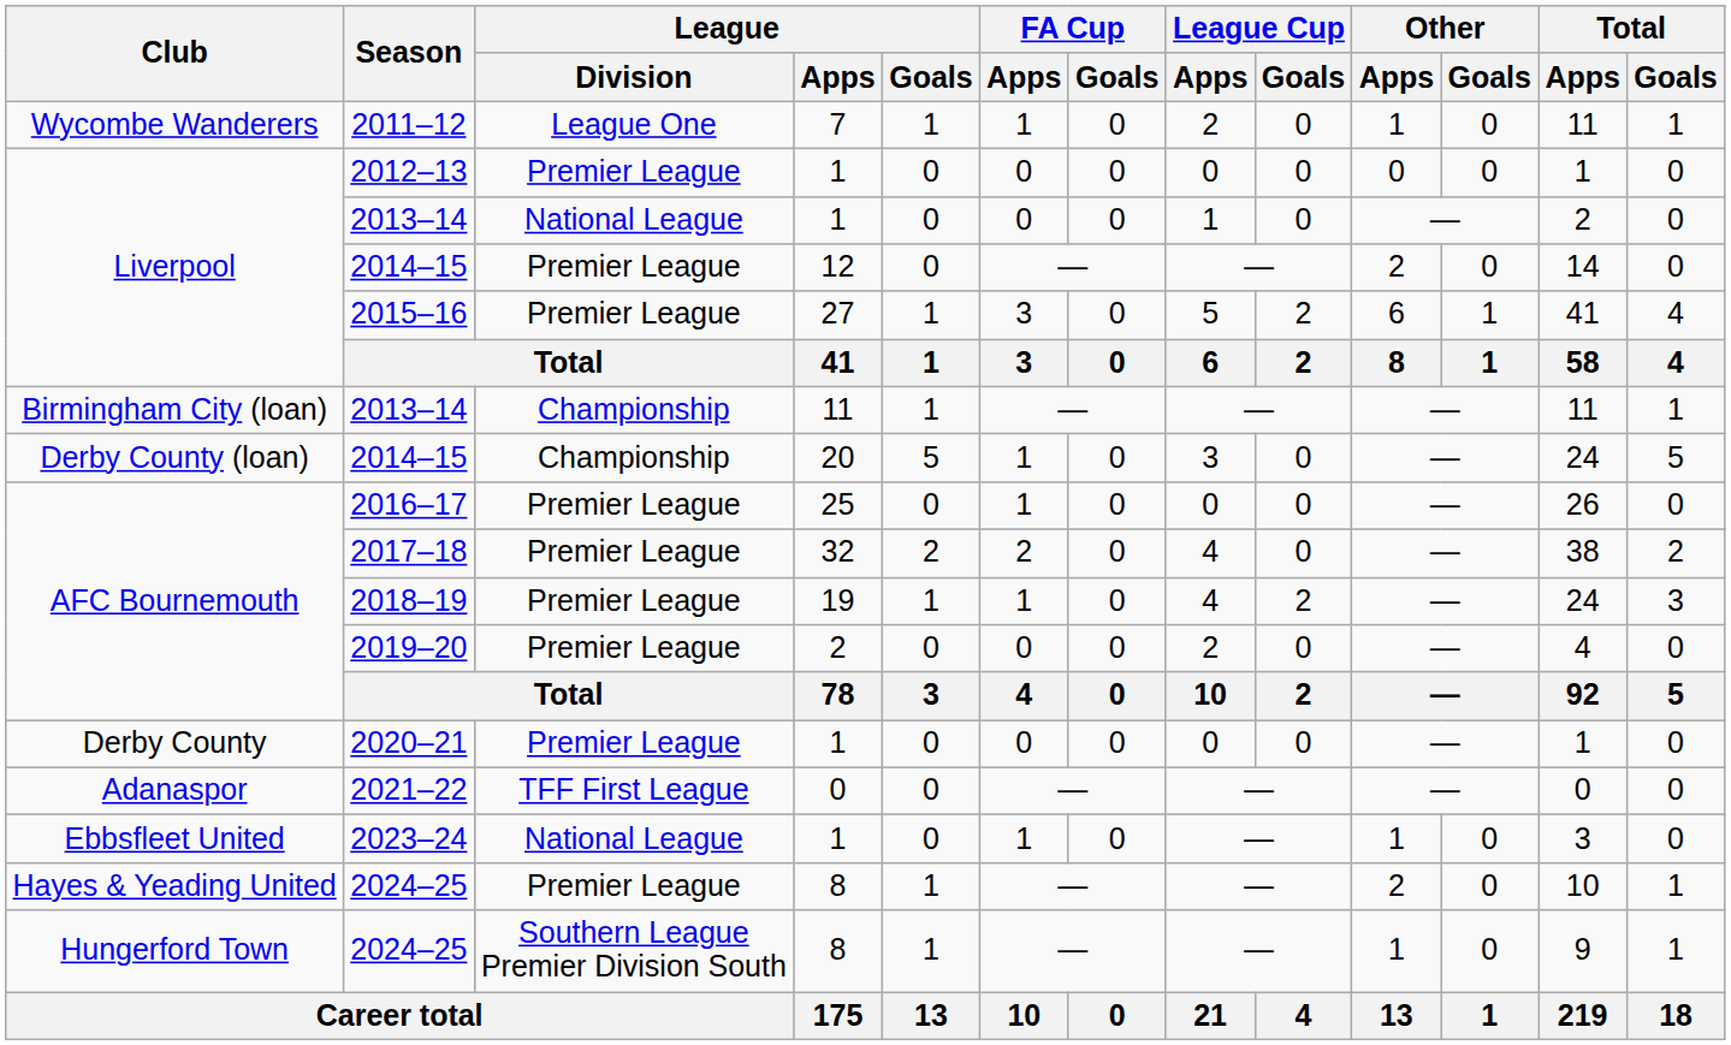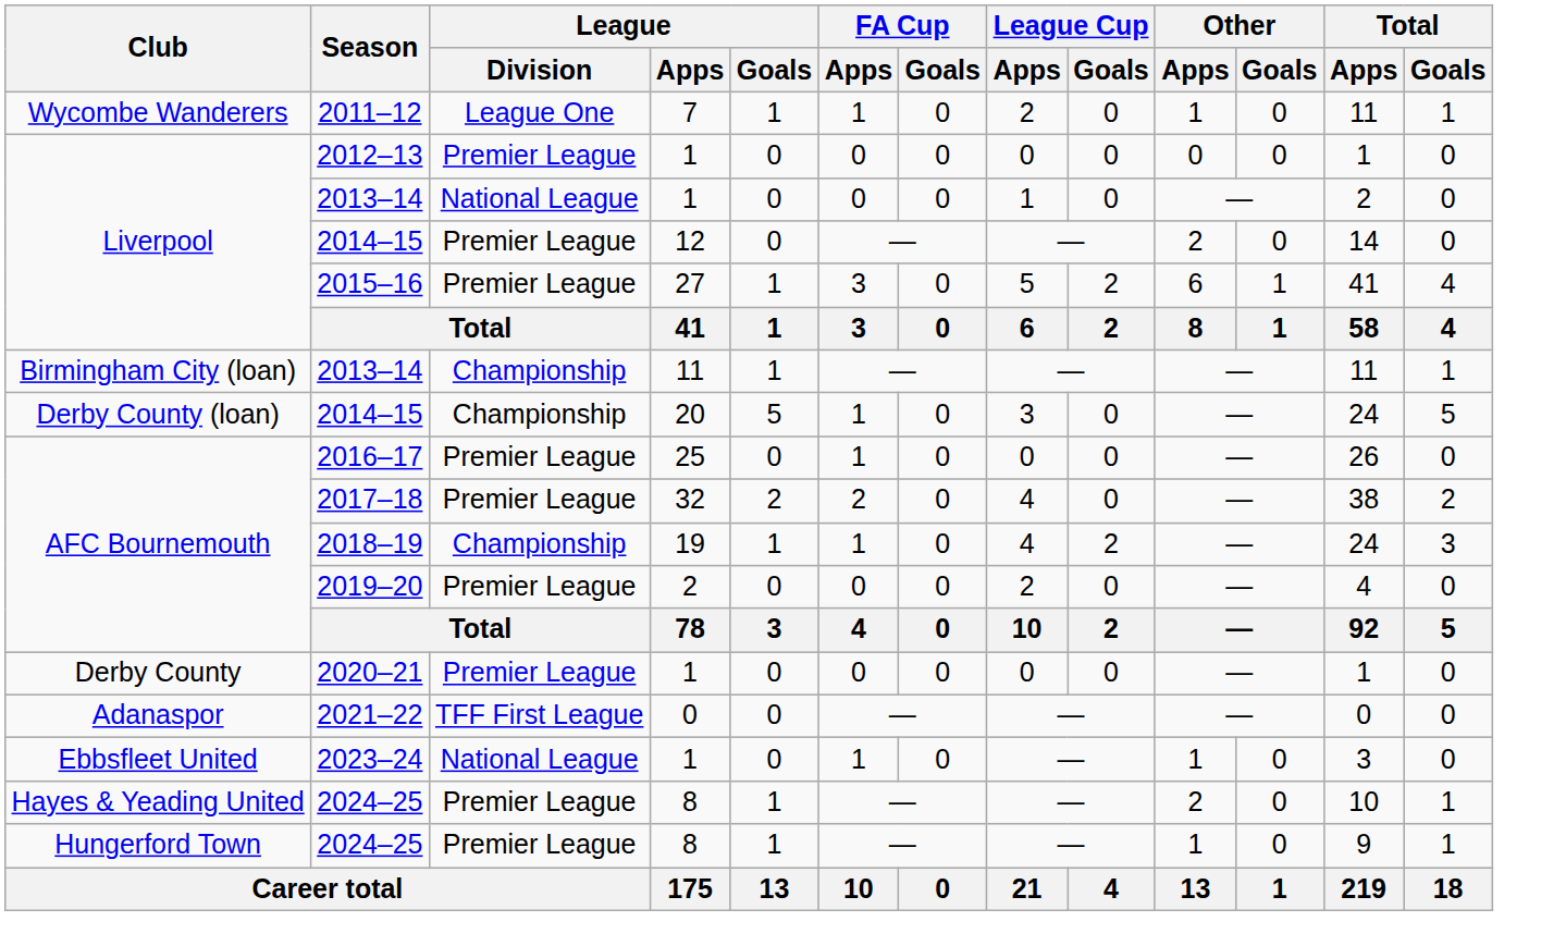 <table class="wikitable" style=text-align:center>
 <tr>
 <th rowspan=2>Club</th>
 <th rowspan=2>Season</th>
 <th colspan=3>League</th>
 <th colspan=2><a href='#'>FA Cup</a></th>
 <th colspan=2><a href='#'>League Cup</a></th>
 <th colspan=2>Other</th>
 <th colspan=2>Total</th>
 </tr>
 <tr>
 <th>Division</th>
 <th>Apps</th>
 <th>Goals</th>
 <th>Apps</th>
 <th>Goals</th>
 <th>Apps</th>
 <th>Goals</th>
 <th>Apps</th>
 <th>Goals</th>
 <th>Apps</th>
 <th>Goals</th>
 </tr>
 <tr>
 <td><a href='#'>Wycombe Wanderers</a></td>
 <td><a href='#'>2011–12</a></td>
 <td><a href='#'>League One</a></td>
 <td>7</td>
 <td>1</td>
 <td>1</td>
 <td>0</td>
 <td>2</td>
 <td>0</td>
 <td>1</td>
 <td>0</td>
 <td>11</td>
 <td>1</td>
 </tr>
 <tr>
 <td rowspan=5><a href='#'>Liverpool</a></td>
 <td><a href='#'>2012–13</a></td>
 <td><a href='#'>Premier League</a></td>
 <td>1</td>
 <td>0</td>
 <td>0</td>
 <td>0</td>
 <td>0</td>
 <td>0</td>
 <td>0</td>
 <td>0</td>
 <td>1</td>
 <td>0</td>
 </tr>
 <tr>
 <td><a href='#'>2013–14</a></td>
 <td><a href='#'>National League</a></td>
 <td>1</td>
 <td>0</td>
 <td>0</td>
 <td>0</td>
 <td>1</td>
 <td>0</td>
 <td colspan=2>—</td>
 <td>2</td>
 <td>0</td>
 </tr>
 <tr>
 <td><a href='#'>2014–15</a></td>
 <td>Premier League</td>
 <td>12</td>
 <td>0</td>
 <td colspan=2>—</td>
 <td colspan=2>—</td>
 <td>2</td>
 <td>0</td>
 <td>14</td>
 <td>0</td>
 </tr>
 <tr>
 <td><a href='#'>2015–16</a></td>
 <td>Premier League</td>
 <td>27</td>
 <td>1</td>
 <td>3</td>
 <td>0</td>
 <td>5</td>
 <td>2</td>
 <td>6</td>
 <td>1</td>
 <td>41</td>
 <td>4</td>
 </tr>
 <tr>
 <th colspan=2>Total</th>
 <th>41</th>
 <th>1</th>
 <th>3</th>
 <th>0</th>
 <th>6</th>
 <th>2</th>
 <th>8</th>
 <th>1</th>
 <th>58</th>
 <th>4</th>
 </tr>
 <tr>
 <td><a href='#'>Birmingham City</a> (loan)</td>
 <td><a href='#'>2013–14</a></td>
 <td><a href='#'>Championship</a></td>
 <td>11</td>
 <td>1</td>
 <td colspan=2>—</td>
 <td colspan=2>—</td>
 <td colspan=2>—</td>
 <td>11</td>
 <td>1</td>
 </tr>
 <tr>
 <td><a href='#'>Derby County</a> (loan)</td>
 <td><a href='#'>2014–15</a></td>
 <td>Championship</td>
 <td>20</td>
 <td>5</td>
 <td>1</td>
 <td>0</td>
 <td>3</td>
 <td>0</td>
 <td colspan=2>—</td>
 <td>24</td>
 <td>5</td>
 </tr>
 <tr>
 <td rowspan=5><a href='#'>AFC Bournemouth</a></td>
 <td><a href='#'>2016–17</a></td>
 <td>Premier League</td>
 <td>25</td>
 <td>0</td>
 <td>1</td>
 <td>0</td>
 <td>0</td>
 <td>0</td>
 <td colspan=2>—</td>
 <td>26</td>
 <td>0</td>
 </tr>
 <tr>
 <td><a href='#'>2017–18</a></td>
 <td>Premier League</td>
 <td>32</td>
 <td>2</td>
 <td>2</td>
 <td>0</td>
 <td>4</td>
 <td>0</td>
 <td colspan=2>—</td>
 <td>38</td>
 <td>2</td>
 </tr>
 <tr>
 <td><a href='#'>2018–19</a></td>
-<td>Premier League</td>
+<td><a href='#'>Championship</a></td>
 <td>19</td>
 <td>1</td>
 <td>1</td>
 <td>0</td>
 <td>4</td>
 <td>2</td>
 <td colspan=2>—</td>
 <td>24</td>
 <td>3</td>
 </tr>
 <tr>
 <td><a href='#'>2019–20</a></td>
 <td>Premier League</td>
 <td>2</td>
 <td>0</td>
 <td>0</td>
 <td>0</td>
 <td>2</td>
 <td>0</td>
 <td colspan=2>—</td>
 <td>4</td>
 <td>0</td>
 </tr>
 <tr>
 <th colspan=2>Total</th>
 <th>78</th>
 <th>3</th>
 <th>4</th>
 <th>0</th>
 <th>10</th>
 <th>2</th>
 <th colspan=2>—</th>
 <th>92</th>
 <th>5</th>
 </tr>
 <tr>
 <td>Derby County</td>
 <td><a href='#'>2020–21</a></td>
 <td><a href='#'>Premier League</a></td>
 <td>1</td>
 <td>0</td>
 <td>0</td>
 <td>0</td>
 <td>0</td>
 <td>0</td>
 <td colspan=2>—</td>
 <td>1</td>
 <td>0</td>
 </tr>
 <tr>
 <td><a href='#'>Adanaspor</a></td>
 <td><a href='#'>2021–22</a></td>
 <td><a href='#'>TFF First League</a></td>
 <td>0</td>
 <td>0</td>
 <td colspan=2>—</td>
 <td colspan=2>—</td>
 <td colspan=2>—</td>
 <td>0</td>
 <td>0</td>
 </tr>
 <tr>
 <td><a href='#'>Ebbsfleet United</a></td>
 <td><a href='#'>2023–24</a></td>
 <td><a href='#'>National League</a></td>
 <td>1</td>
 <td>0</td>
 <td>1</td>
 <td>0</td>
 <td colspan=2>—</td>
 <td>1</td>
 <td>0</td>
 <td>3</td>
 <td>0</td>
 </tr>
 <tr>
 <td><a href='#'>Hayes & Yeading United</a></td>
 <td><a href='#'>2024–25</a></td>
 <td>Premier League</td>
 <td>8</td>
 <td>1</td>
 <td colspan=2>—</td>
 <td colspan=2>—</td>
 <td>2</td>
 <td>0</td>
 <td>10</td>
 <td>1</td>
 </tr>
 <tr>
 <td><a href='#'>Hungerford Town</a></td>
 <td><a href='#'>2024–25</a></td>
-<td><a href='#'>Southern League</a><br>Premier Division South</td>
+<td>Premier League</td>
 <td>8</td>
 <td>1</td>
 <td colspan=2>—</td>
 <td colspan=2>—</td>
 <td>1</td>
 <td>0</td>
 <td>9</td>
 <td>1</td>
 </tr>
 <tr>
 <th colspan=3>Career total</th>
 <th>175</th>
 <th>13</th>
 <th>10</th>
 <th>0</th>
 <th>21</th>
 <th>4</th>
 <th>13</th>
 <th>1</th>
 <th>219</th>
 <th>18</th>
 </tr>
 </table>
